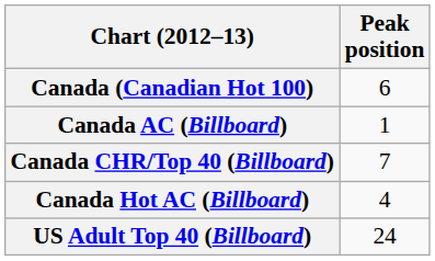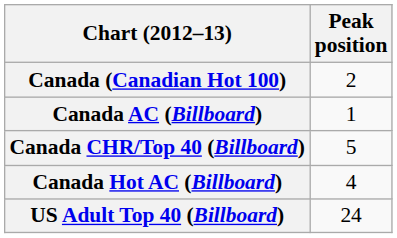 <table class="wikitable sortable plainrowheaders" style="text-align:center">
 <tr>
 <th scope="col">Chart (2012–13)</th>
 <th scope="col">Peak<br> position</th>
 </tr>
 <tr>
 <th scope="row">Canada (<a href='#'>Canadian Hot 100</a>)</th>
-<td>6</td>
+<td>2</td>
 </tr>
 <tr>
 <th scope="row">Canada <a href='#'>AC</a> (<em><a href='#'>Billboard</a></em>)</th>
 <td>1</td>
 </tr>
 <tr>
 <th scope="row">Canada <a href='#'>CHR/Top 40</a> (<em><a href='#'>Billboard</a></em>)</th>
-<td>7</td>
+<td>5</td>
 </tr>
 <tr>
 <th scope="row">Canada <a href='#'>Hot AC</a> (<em><a href='#'>Billboard</a></em>)</th>
 <td>4</td>
 </tr>
 <tr>
 <th scope="row">US <a href='#'>Adult Top 40</a> (<em><a href='#'>Billboard</a></em>)</th>
 <td>24</td>
 </tr>
 </table>
